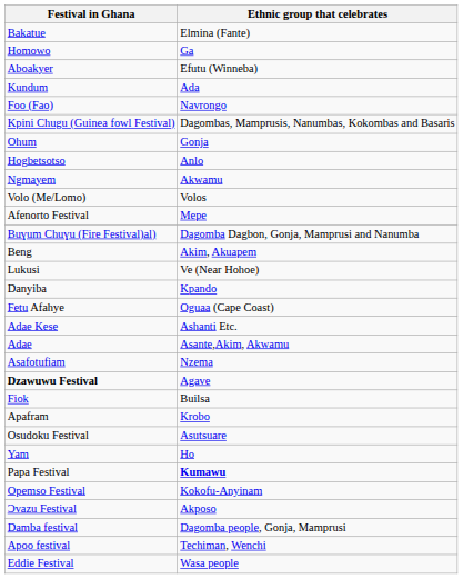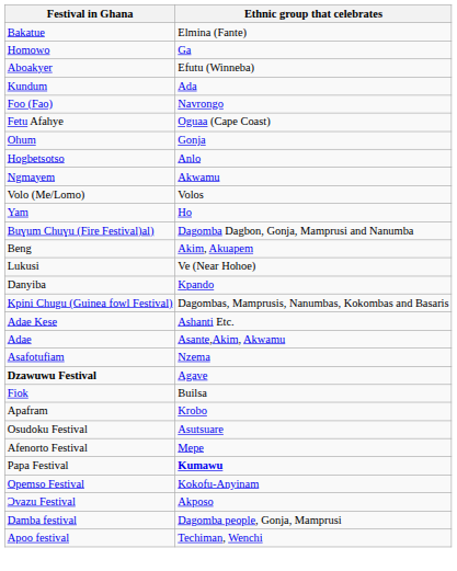 <table class="wikitable sortable">
 <tr>
 <th>Festival in Ghana</th>
 <th>Ethnic group that celebrates</th>
 </tr>
 <tr>
 <td><a href='#'>Bakatue</a></td>
 <td>Elmina (Fante)</td>
 </tr>
 <tr>
 <td><a href='#'>Homowo</a></td>
 <td><a href='#'>Ga</a></td>
 </tr>
 <tr>
 <td><a href='#'>Aboakyer</a></td>
 <td>Efutu (Winneba)</td>
 </tr>
 <tr>
 <td><a href='#'>Kundum</a></td>
 <td><a href='#'>Ada</a></td>
 </tr>
 <tr>
 <td><a href='#'>Foo (Fao)</a></td>
 <td><a href='#'>Navrongo</a></td>
 </tr>
 <tr>
-<td><a href='#'>Kpini Chugu (Guinea fowl Festival)</a></td>
-<td>Dagombas, Mamprusis, Nanumbas, Kokombas and Basaris</td>
+<td><a href='#'>Fetu</a> Afahye</td>
+<td><a href='#'>Oguaa</a> (Cape Coast)</td>
 </tr>
 <tr>
 <td><a href='#'>Ohum</a></td>
 <td><a href='#'>Gonja</a></td>
 </tr>
 <tr>
 <td><a href='#'>Hogbetsotso</a></td>
 <td><a href='#'>Anlo</a></td>
 </tr>
 <tr>
 <td><a href='#'>Ngmayem</a></td>
 <td><a href='#'>Akwamu</a></td>
 </tr>
 <tr>
 <td>Volo (Me/Lomo)</td>
 <td>Volos</td>
 </tr>
 <tr>
-<td>Afenorto Festival</td>
-<td><a href='#'>Mepe</a></td>
+<td><a href='#'>Yam</a></td>
+<td><a href='#'>Ho</a></td>
 </tr>
 <tr>
 <td><a href='#'>Buɣum Chuɣu (Fire Festival)</a><a href='#'>al)</a></td>
 <td><a href='#'>Dagomba</a> Dagbon, Gonja, Mamprusi and Nanumba</td>
 </tr>
 <tr>
 <td>Beng</td>
 <td><a href='#'>Akim</a>, <a href='#'>Akuapem</a></td>
 </tr>
 <tr>
 <td>Lukusi</td>
 <td>Ve (Near Hohoe)</td>
 </tr>
 <tr>
 <td>Danyiba</td>
 <td><a href='#'>Kpando</a></td>
 </tr>
 <tr>
-<td><a href='#'>Fetu</a> Afahye</td>
-<td><a href='#'>Oguaa</a> (Cape Coast)</td>
+<td><a href='#'>Kpini Chugu (Guinea fowl Festival)</a></td>
+<td>Dagombas, Mamprusis, Nanumbas, Kokombas and Basaris</td>
 </tr>
 <tr>
 <td><a href='#'>Adae Kese</a></td>
 <td><a href='#'>Ashanti</a> Etc.</td>
 </tr>
 <tr>
 <td><a href='#'>Adae</a></td>
 <td><a href='#'>Asante</a>,<a href='#'>Akim</a>, <a href='#'>Akwamu</a></td>
 </tr>
 <tr>
 <td><a href='#'>Asafotufiam</a></td>
 <td><a href='#'>Nzema</a></td>
 </tr>
 <tr>
 <td><strong>Dzawuwu Festival</strong></td>
 <td><a href='#'>Agave</a></td>
 </tr>
 <tr>
 <td><a href='#'>Fiok</a></td>
 <td>Builsa</td>
 </tr>
 <tr>
 <td>Apafram</td>
 <td><a href='#'>Krobo</a></td>
 </tr>
 <tr>
 <td>Osudoku Festival</td>
 <td><a href='#'>Asutsuare</a></td>
 </tr>
 <tr>
-<td><a href='#'>Yam</a></td>
-<td><a href='#'>Ho</a></td>
+<td>Afenorto Festival</td>
+<td><a href='#'>Mepe</a></td>
 </tr>
 <tr>
 <td>Papa Festival</td>
 <td><strong><a href='#'>Kumawu</a><br></strong></td>
 </tr>
 <tr>
 <td><a href='#'>Opemso Festival</a></td>
 <td><a href='#'>Kokofu-Anyinam</a></td>
 </tr>
 <tr>
 <td><a href='#'>Ɔvazu Festival</a></td>
 <td><a href='#'>Akposo</a></td>
 </tr>
 <tr>
 <td><a href='#'>Damba festival</a></td>
 <td><a href='#'>Dagomba people</a>, Gonja, Mamprusi</td>
 </tr>
 <tr>
 <td><a href='#'>Apoo festival</a></td>
 <td><a href='#'>Techiman</a>, <a href='#'>Wenchi</a></td>
 </tr>
-<tr>
-<td><a href='#'>Eddie Festival</a></td>
-<td><a href='#'>Wasa people</a></td>
-</tr>
 </table>
